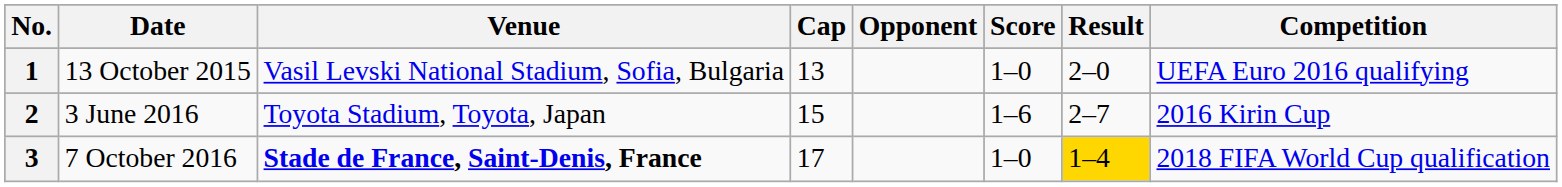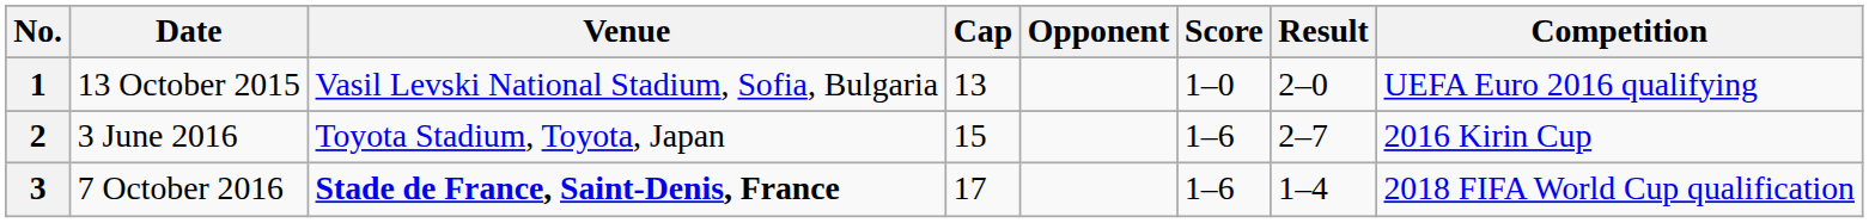 <table class="wikitable sortable plainrowheaders">
 <tr>
 <th scope=col>No.</th>
 <th scope=col data-sort-type=date>Date</th>
 <th scope=col>Venue</th>
 <th scope=col>Cap</th>
 <th scope=col>Opponent</th>
 <th scope=col>Score</th>
 <th scope=col>Result</th>
 <th scope=col>Competition</th>
 </tr>
 <tr>
 <th scope=row>1</th>
 <td>13 October 2015</td>
 <td><a href='#'>Vasil Levski National Stadium</a>, <a href='#'>Sofia</a>, Bulgaria</td>
 <td>13</td>
 <td></td>
 <td>1–0</td>
 <td>2–0</td>
 <td><a href='#'>UEFA Euro 2016 qualifying</a></td>
 </tr>
 <tr>
 <th scope=row>2</th>
 <td>3 June 2016</td>
 <td><a href='#'>Toyota Stadium</a>, <a href='#'>Toyota</a>, Japan</td>
 <td>15</td>
 <td></td>
 <td>1–6</td>
 <td>2–7</td>
 <td><a href='#'>2016 Kirin Cup</a></td>
 </tr>
 <tr>
 <th scope=row>3</th>
 <td>7 October 2016</td>
 <td><strong><a href='#'>Stade de France</a>, <a href='#'>Saint-Denis</a>, France</strong></td>
 <td>17</td>
 <td></td>
-<td>1–0</td>
-<td style="background: gold;">1–4</td>
+<td>1–6</td>
+<td>1–4</td>
 <td><a href='#'>2018 FIFA World Cup qualification</a></td>
 </tr>
 </table>
